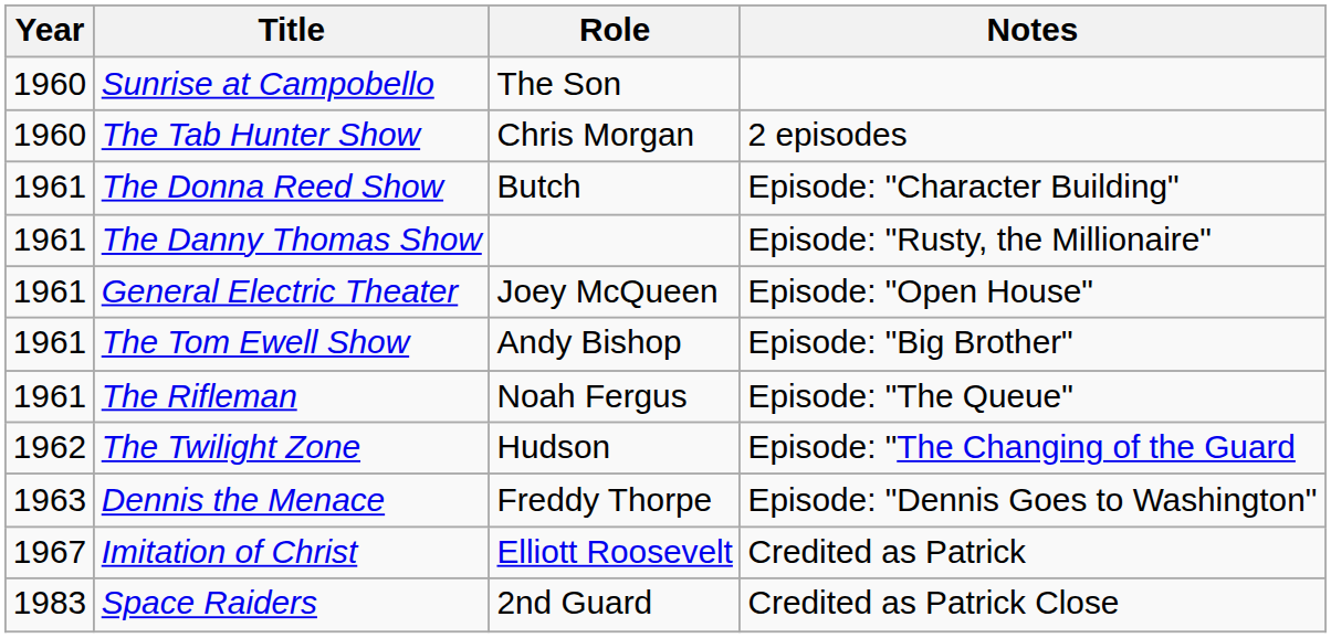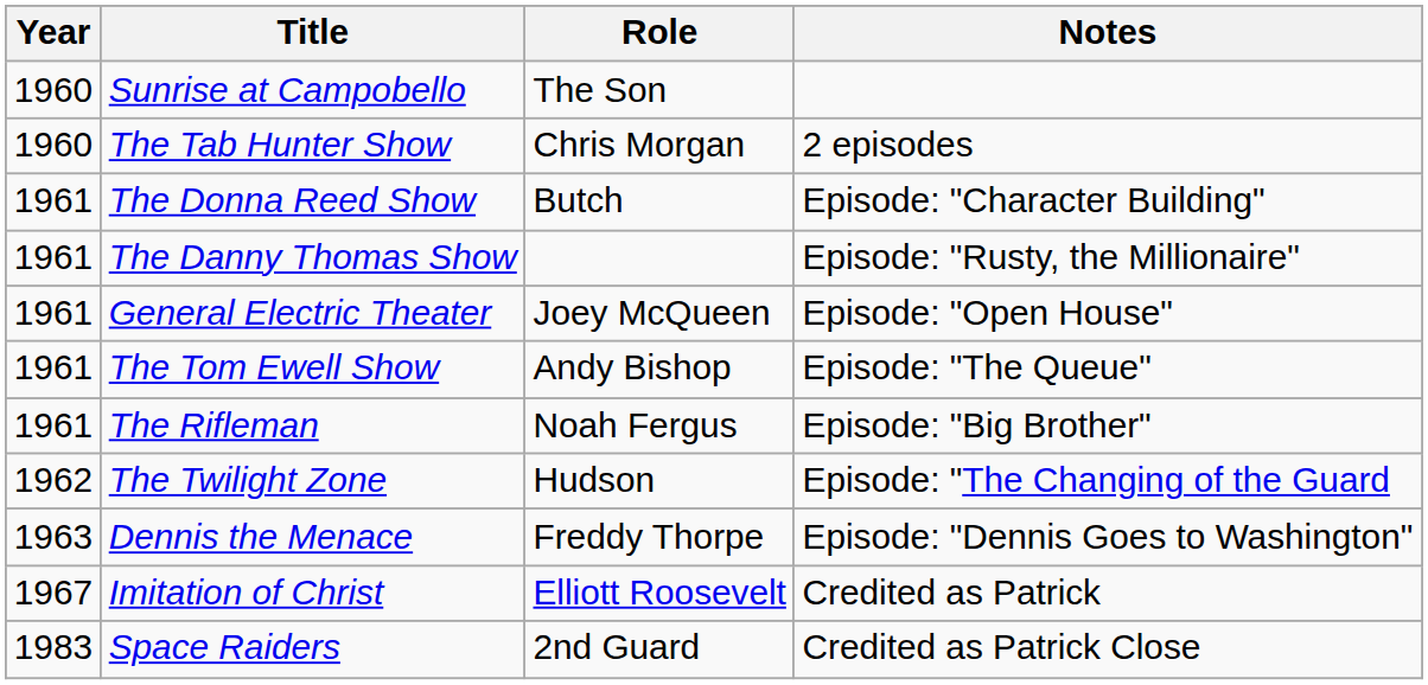 <table class="wikitable sortable">
 <tr>
 <th>Year</th>
 <th>Title</th>
 <th>Role</th>
 <th class="unsortable">Notes</th>
 </tr>
 <tr>
 <td>1960</td>
 <td><em><a href='#'>Sunrise at Campobello</a></em></td>
 <td>The Son</td>
 <td></td>
 </tr>
 <tr>
 <td>1960</td>
 <td><em><a href='#'>The Tab Hunter Show</a></em></td>
 <td>Chris Morgan</td>
 <td>2 episodes</td>
 </tr>
 <tr>
 <td>1961</td>
 <td><em><a href='#'>The Donna Reed Show</a></em></td>
 <td>Butch</td>
 <td>Episode: "Character Building"</td>
 </tr>
 <tr>
 <td>1961</td>
 <td><em><a href='#'>The Danny Thomas Show</a></em></td>
 <td></td>
 <td>Episode: "Rusty, the Millionaire"</td>
 </tr>
 <tr>
 <td>1961</td>
 <td><em><a href='#'>General Electric Theater</a></em></td>
 <td>Joey McQueen</td>
 <td>Episode: "Open House"</td>
 </tr>
 <tr>
 <td>1961</td>
 <td><em><a href='#'>The Tom Ewell Show</a></em></td>
 <td>Andy Bishop</td>
-<td>Episode: "Big Brother"</td>
+<td>Episode: "The Queue"</td>
 </tr>
 <tr>
 <td>1961</td>
 <td><em><a href='#'>The Rifleman</a></em></td>
 <td>Noah Fergus</td>
-<td>Episode: "The Queue"</td>
+<td>Episode: "Big Brother"</td>
 </tr>
 <tr>
 <td>1962</td>
 <td><em><a href='#'>The Twilight Zone</a></em></td>
 <td>Hudson</td>
 <td>Episode: "<a href='#'>The Changing of the Guard</a></td>
 </tr>
 <tr>
 <td>1963</td>
 <td><em><a href='#'>Dennis the Menace</a></em></td>
 <td>Freddy Thorpe</td>
 <td>Episode: "Dennis Goes to Washington"</td>
 </tr>
 <tr>
 <td>1967</td>
 <td><em><a href='#'>Imitation of Christ</a></em></td>
 <td><a href='#'>Elliott Roosevelt</a></td>
 <td>Credited as Patrick</td>
 </tr>
 <tr>
 <td>1983</td>
 <td><em><a href='#'>Space Raiders</a></em></td>
 <td>2nd Guard</td>
 <td>Credited as Patrick Close</td>
 </tr>
 </table>
